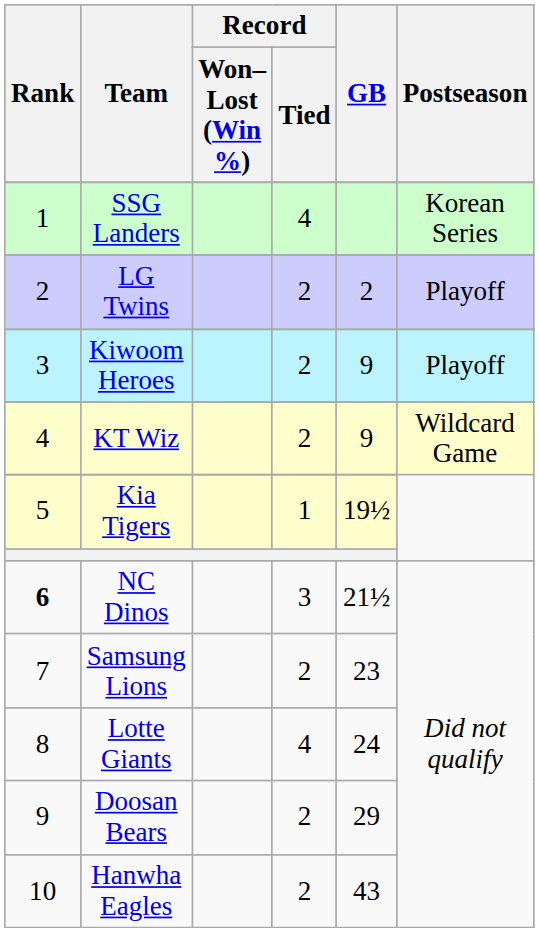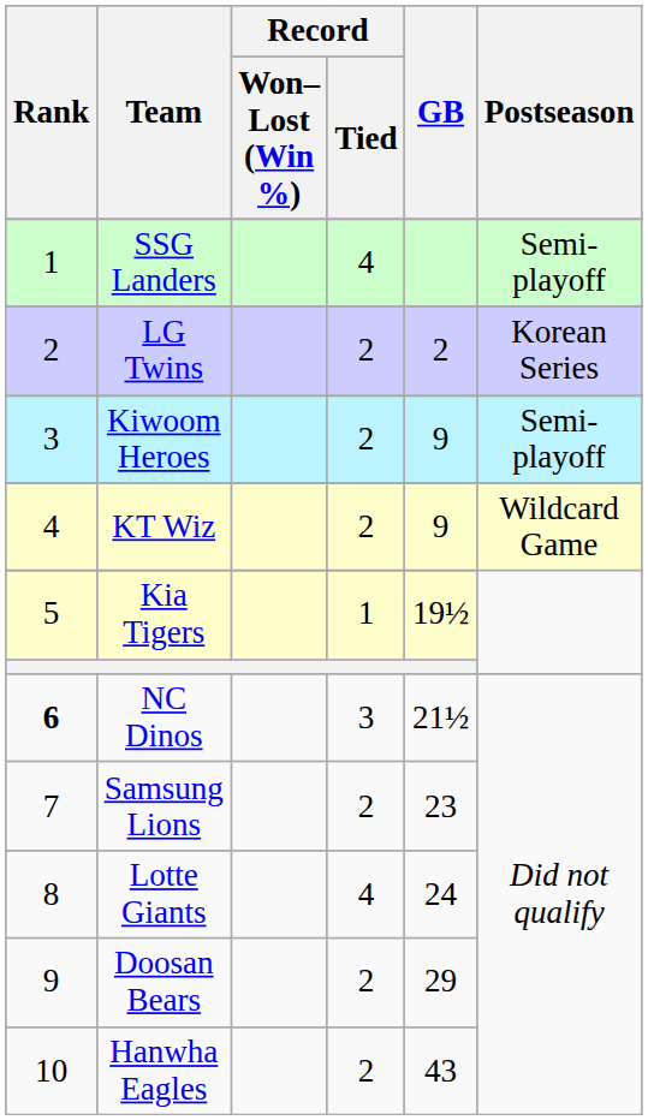 <table class="wikitable plainrowheaders" width="50%" style="text-align:center;">
 <tr>
 <th rowspan=2>Rank</th>
 <th rowspan=2>Team</th>
 <th colspan=2>Record</th>
 <th rowspan=2><a href='#'>GB</a></th>
 <th rowspan=2>Postseason</th>
 </tr>
 <tr>
 <th>Won–Lost (<a href='#'>Win %</a>)</th>
 <th>Tied</th>
 </tr>
 <tr>
 </tr>
 <tr style="background-color:#ccffcc;">
 <td>1</td>
 <td><a href='#'>SSG Landers</a></td>
 <td></td>
 <td>4</td>
 <td></td>
-<td>Korean Series</td>
+<td>Semi-playoff</td>
 </tr>
 <tr>
 </tr>
 <tr style="background-color:#ccccff;">
 <td>2</td>
 <td><a href='#'>LG Twins</a></td>
 <td></td>
 <td>2</td>
 <td>2</td>
-<td>Playoff</td>
+<td>Korean Series</td>
 </tr>
 <tr>
 </tr>
 <tr style="background-color:#BBF3FF;">
 <td>3</td>
 <td><a href='#'>Kiwoom Heroes</a></td>
 <td></td>
 <td>2</td>
 <td>9</td>
-<td>Playoff</td>
+<td>Semi-playoff</td>
 </tr>
 <tr>
 </tr>
 <tr style="background-color:#ffffcc;">
 <td>4</td>
 <td><a href='#'>KT Wiz</a></td>
 <td></td>
 <td>2</td>
 <td>9</td>
 <td rowspan="2">Wildcard Game</td>
 </tr>
 <tr>
 </tr>
 <tr style="background-color:#ffffcc;">
 <td>5</td>
 <td><a href='#'>Kia Tigers</a></td>
 <td></td>
 <td>1</td>
 <td>19½</td>
 </tr>
 <tr>
 <th colspan=5></th>
 </tr>
 <tr>
 <td><strong>6</strong></td>
 <td><a href='#'>NC Dinos</a></td>
 <td></td>
 <td>3</td>
 <td>21½</td>
 <td rowspan="5"><em>Did not qualify</em></td>
 </tr>
 <tr>
 <td>7</td>
 <td><a href='#'>Samsung Lions</a></td>
 <td></td>
 <td>2</td>
 <td>23</td>
 </tr>
 <tr>
 <td>8</td>
 <td><a href='#'>Lotte Giants</a></td>
 <td></td>
 <td>4</td>
 <td>24</td>
 </tr>
 <tr>
 <td>9</td>
 <td><a href='#'>Doosan Bears</a></td>
 <td></td>
 <td>2</td>
 <td>29</td>
 </tr>
 <tr>
 <td>10</td>
 <td><a href='#'>Hanwha Eagles</a></td>
 <td></td>
 <td>2</td>
 <td>43</td>
 </tr>
 </table>
